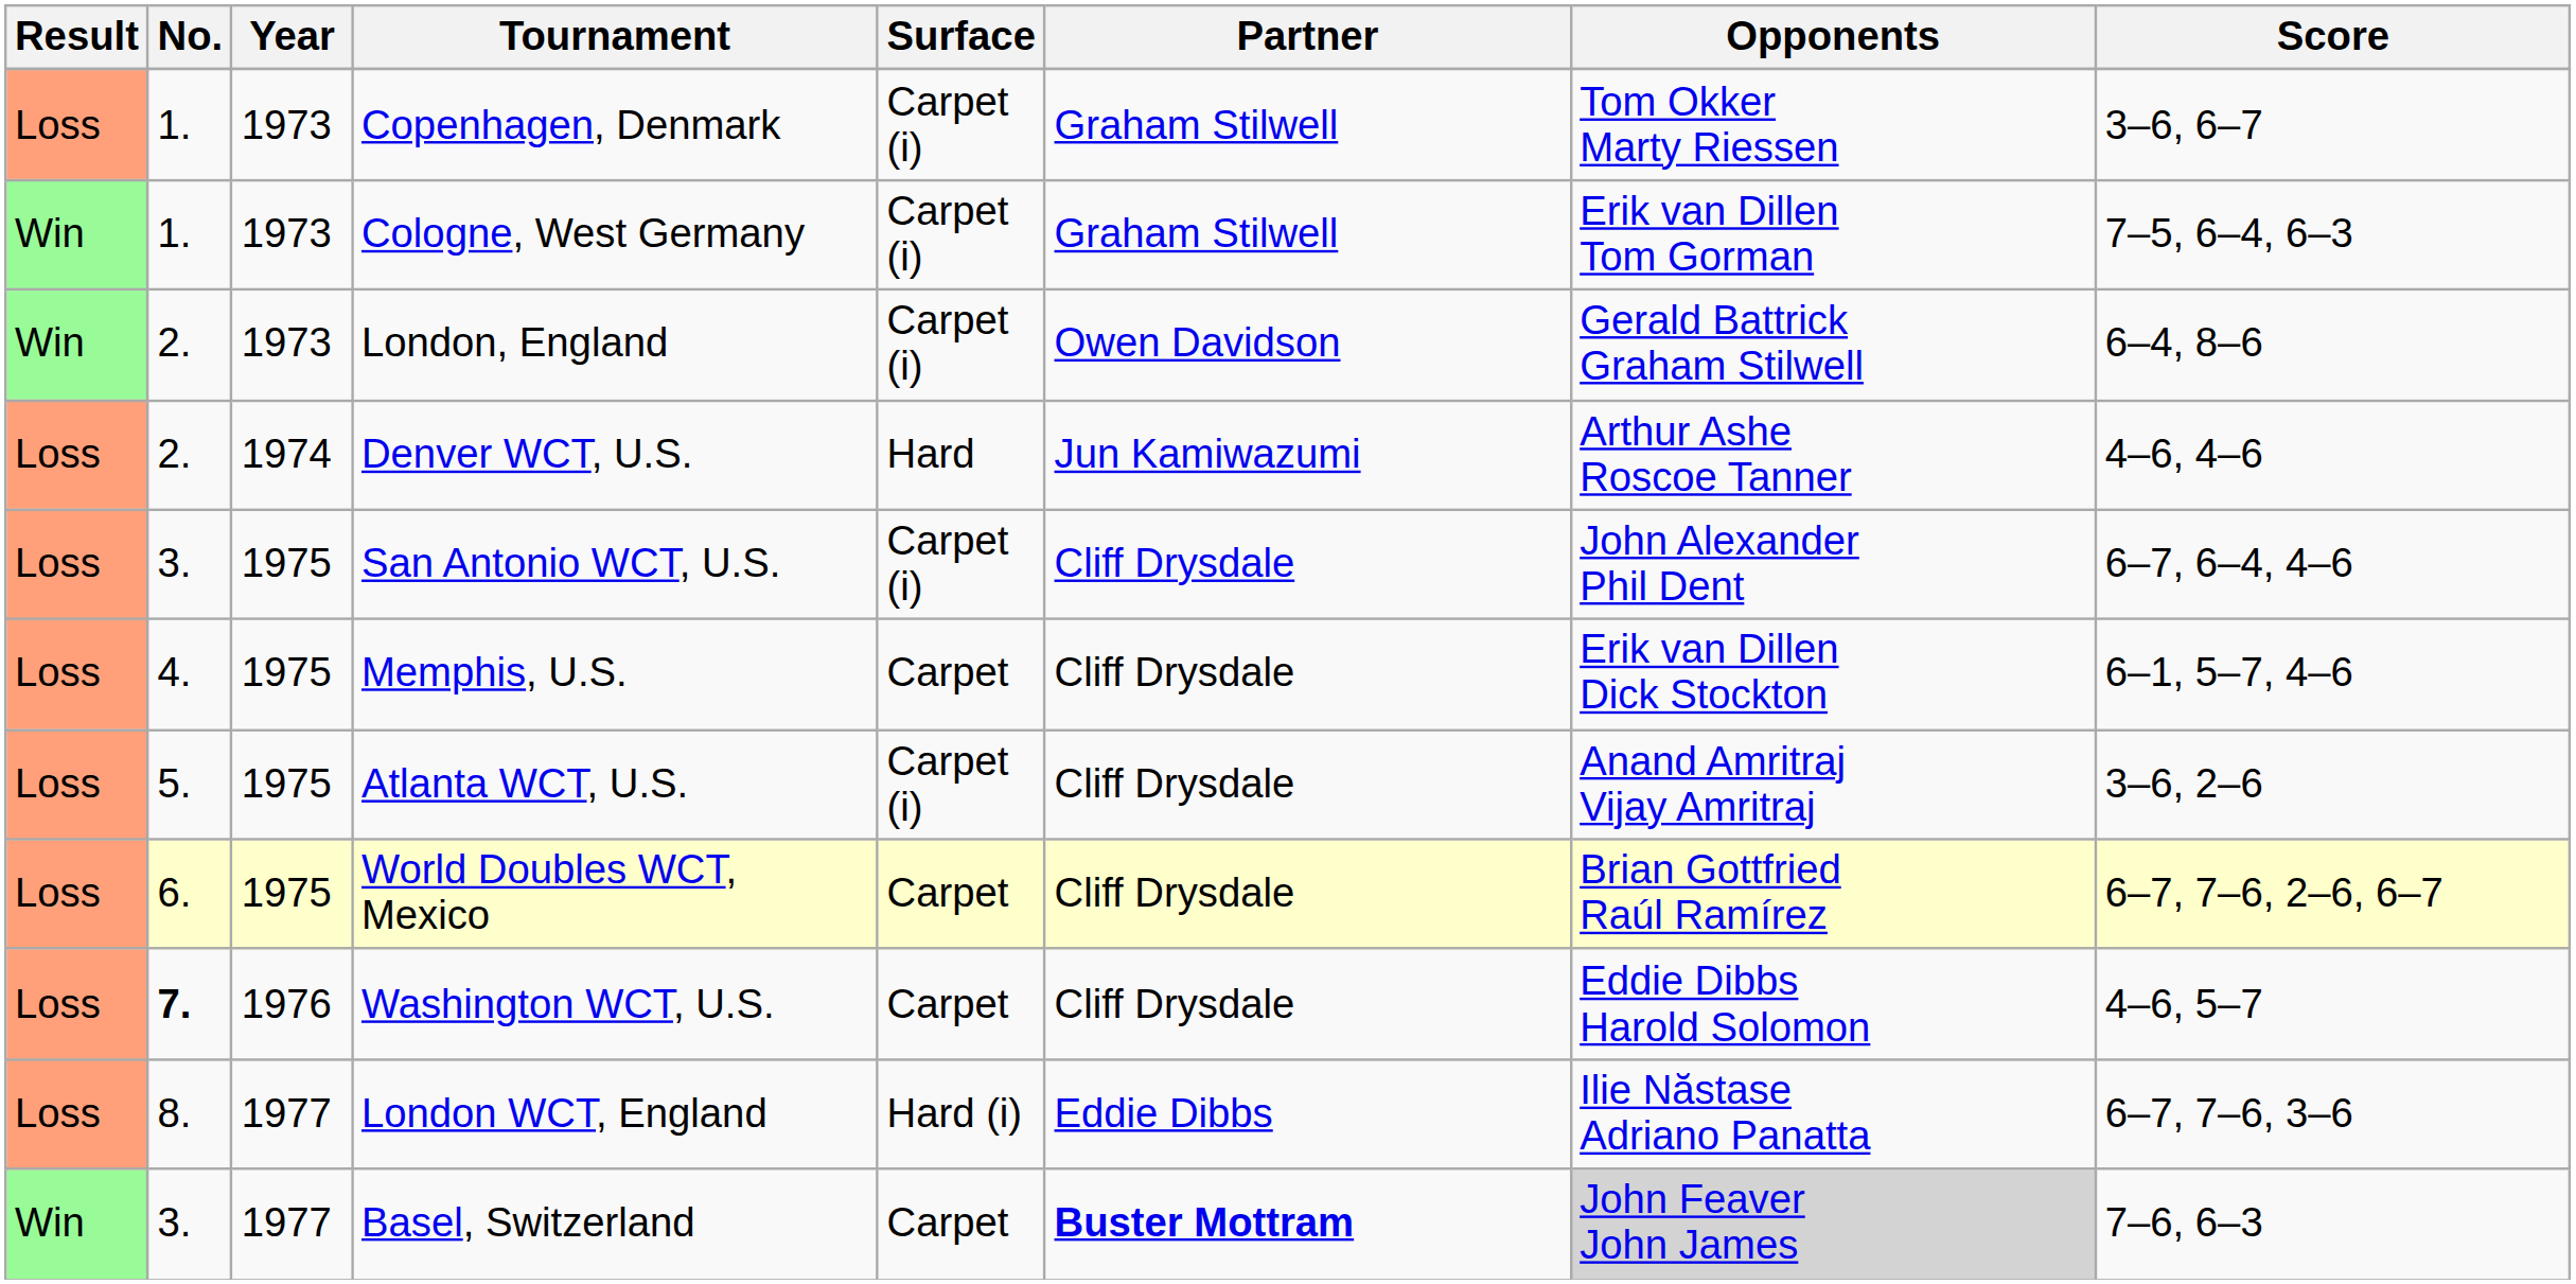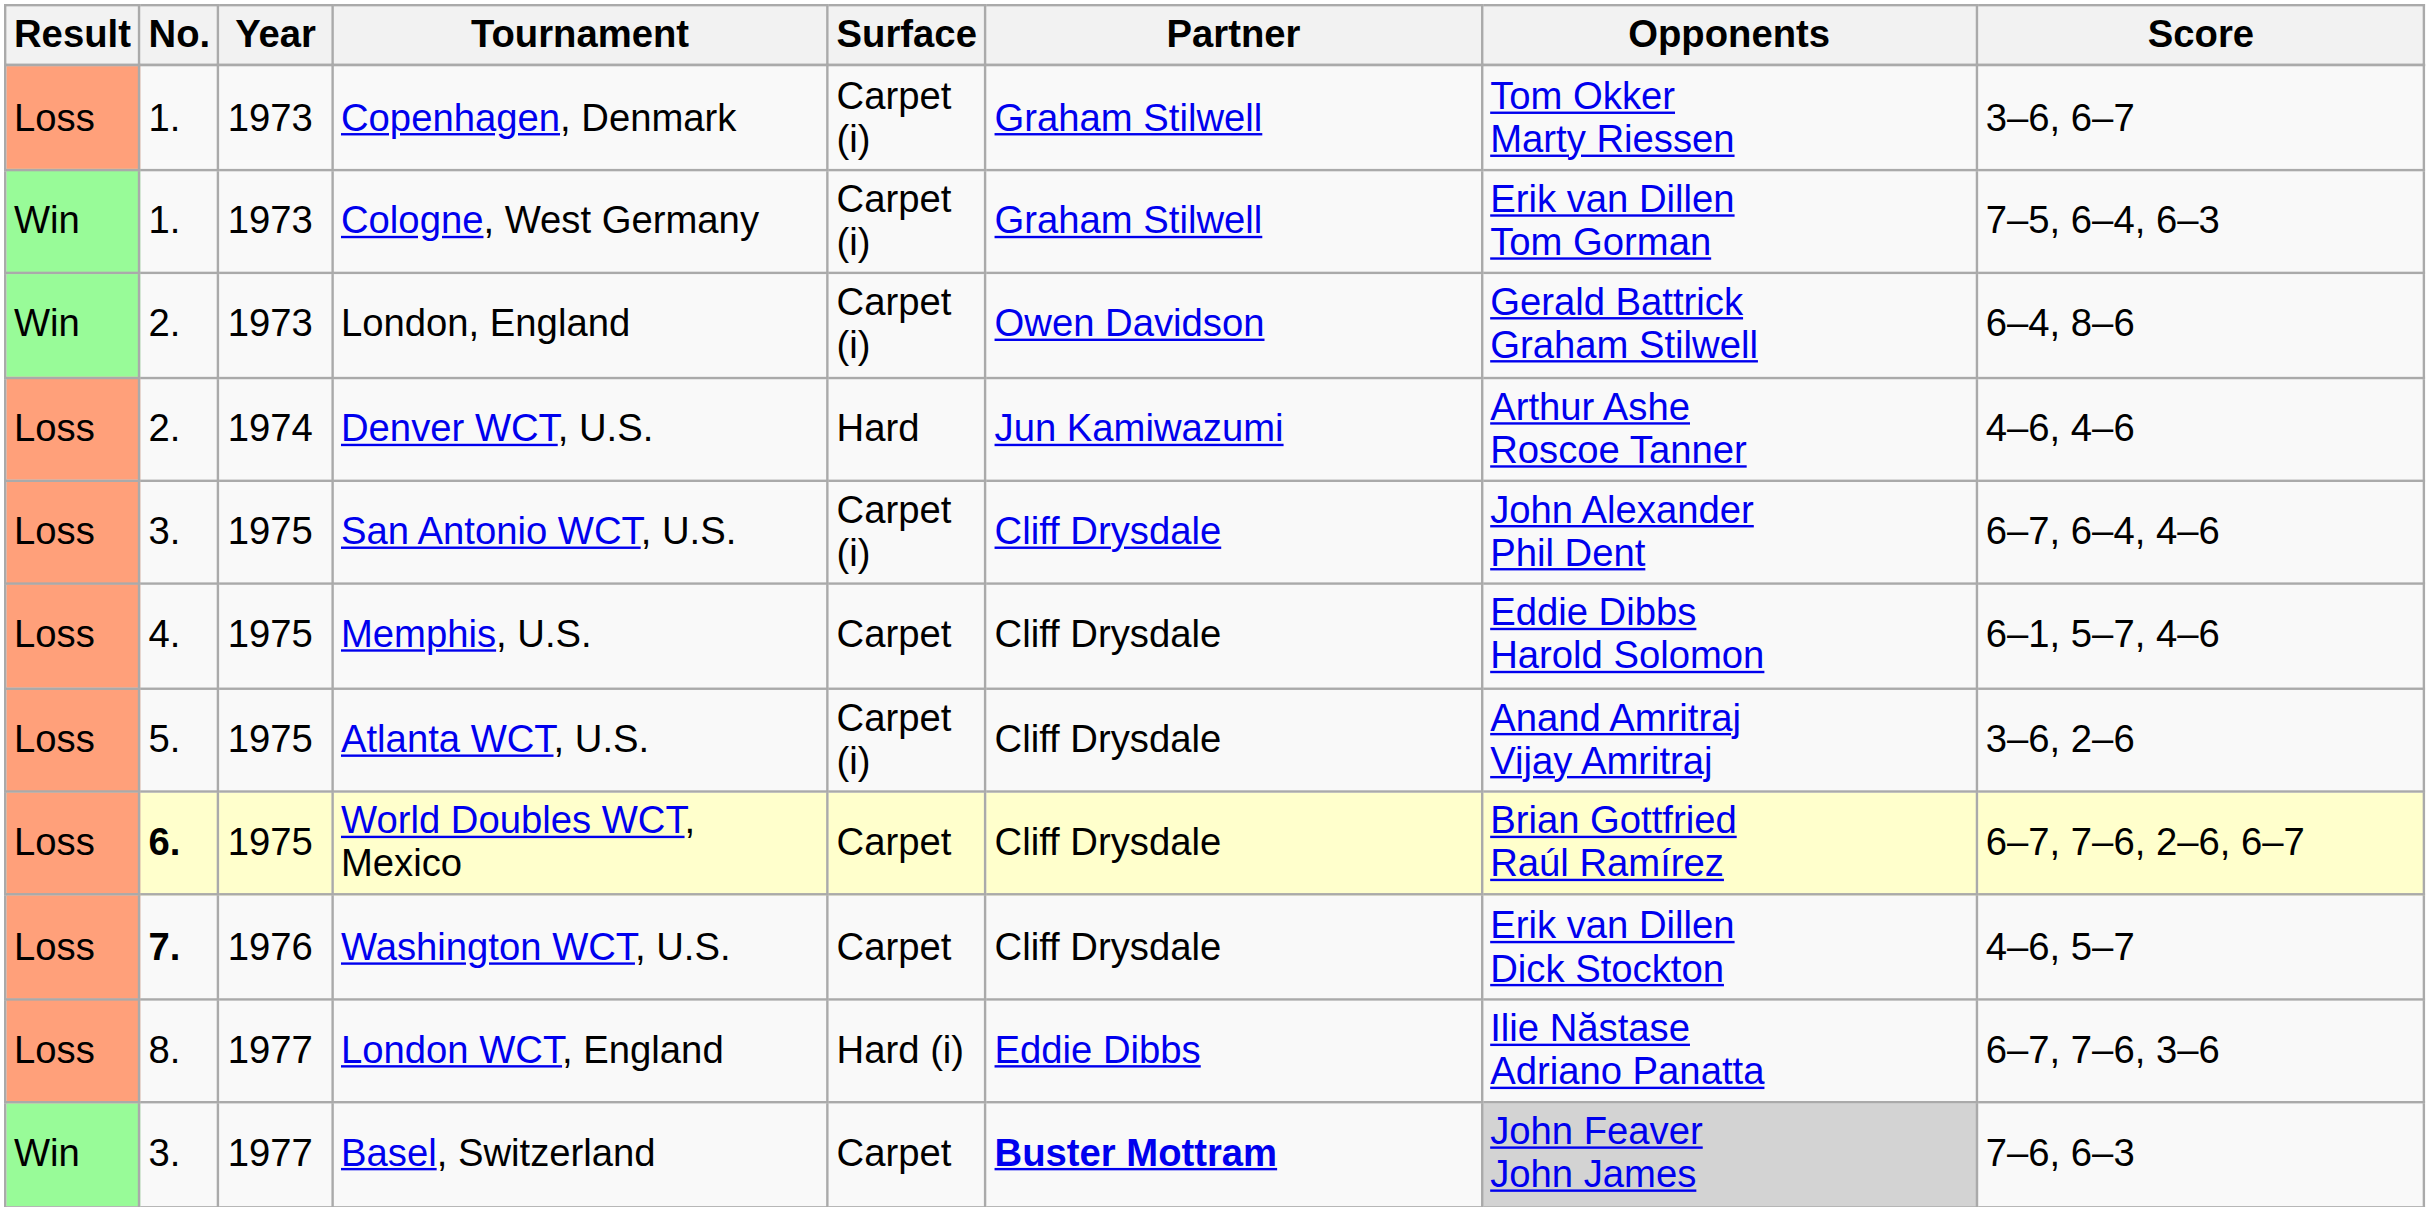 <table class="sortable wikitable">
 <tr>
 <th style="width:40px">Result</th>
 <th style="width:20px" class="unsortable">No.</th>
 <th style="width:40px">Year</th>
 <th style="width:200px">Tournament</th>
 <th style="width:50px">Surface</th>
 <th style="width:200px">Partner</th>
 <th style="width:200px">Opponents</th>
 <th style="width:180px" class="unsortable">Score</th>
 </tr>
 <tr>
 </tr>
 <tr>
 <td style="background:#ffa07a;">Loss</td>
 <td>1.</td>
 <td>1973</td>
 <td><a href='#'>Copenhagen</a>, Denmark</td>
 <td>Carpet (i)</td>
 <td> <a href='#'>Graham Stilwell</a></td>
 <td> <a href='#'>Tom Okker</a> <br>  <a href='#'>Marty Riessen</a></td>
 <td>3–6, 6–7</td>
 </tr>
 <tr>
 <td style="background:#98fb98;">Win</td>
 <td>1.</td>
 <td>1973</td>
 <td><a href='#'>Cologne</a>, West Germany</td>
 <td>Carpet (i)</td>
 <td> <a href='#'>Graham Stilwell</a></td>
 <td> <a href='#'>Erik van Dillen</a> <br>  <a href='#'>Tom Gorman</a></td>
 <td>7–5, 6–4, 6–3</td>
 </tr>
 <tr>
 <td style="background:#98fb98;">Win</td>
 <td>2.</td>
 <td>1973</td>
 <td>London, England</td>
 <td>Carpet (i)</td>
 <td> <a href='#'>Owen Davidson</a></td>
 <td> <a href='#'>Gerald Battrick</a> <br>  <a href='#'>Graham Stilwell</a></td>
 <td>6–4, 8–6</td>
 </tr>
 <tr>
 <td style="background:#ffa07a;">Loss</td>
 <td>2.</td>
 <td>1974</td>
 <td><a href='#'>Denver WCT</a>, U.S.</td>
 <td>Hard</td>
 <td> <a href='#'>Jun Kamiwazumi</a></td>
 <td> <a href='#'>Arthur Ashe</a> <br>  <a href='#'>Roscoe Tanner</a></td>
 <td>4–6, 4–6</td>
 </tr>
 <tr>
 <td style="background:#ffa07a;">Loss</td>
 <td>3.</td>
 <td>1975</td>
 <td><a href='#'>San Antonio WCT</a>, U.S.</td>
 <td>Carpet (i)</td>
 <td> <a href='#'>Cliff Drysdale</a></td>
 <td> <a href='#'>John Alexander</a> <br>  <a href='#'>Phil Dent</a></td>
 <td>6–7, 6–4, 4–6</td>
 </tr>
 <tr>
 <td style="background:#ffa07a;">Loss</td>
 <td>4.</td>
 <td>1975</td>
 <td><a href='#'>Memphis</a>, U.S.</td>
 <td>Carpet</td>
 <td> Cliff Drysdale</td>
-<td> <a href='#'>Erik van Dillen</a> <br>  <a href='#'>Dick Stockton</a></td>
+<td> <a href='#'>Eddie Dibbs</a> <br>  <a href='#'>Harold Solomon</a></td>
 <td>6–1, 5–7, 4–6</td>
 </tr>
 <tr>
 <td style="background:#ffa07a;">Loss</td>
 <td>5.</td>
 <td>1975</td>
 <td><a href='#'>Atlanta WCT</a>, U.S.</td>
 <td>Carpet (i)</td>
 <td> Cliff Drysdale</td>
 <td> <a href='#'>Anand Amritraj</a> <br>  <a href='#'>Vijay Amritraj</a></td>
 <td>3–6, 2–6</td>
 </tr>
 <tr bgcolor="ffffcc">
 <td style="background:#ffa07a;">Loss</td>
-<td>6.</td>
+<td><strong>6.</strong></td>
 <td>1975</td>
 <td><a href='#'>World Doubles WCT</a>, Mexico</td>
 <td>Carpet</td>
 <td> Cliff Drysdale</td>
 <td> <a href='#'>Brian Gottfried</a> <br>  <a href='#'>Raúl Ramírez</a></td>
 <td>6–7, 7–6, 2–6, 6–7</td>
 </tr>
 <tr>
 <td style="background:#ffa07a;">Loss</td>
 <td><strong>7.</strong></td>
 <td>1976</td>
 <td><a href='#'>Washington WCT</a>, U.S.</td>
 <td>Carpet</td>
 <td> Cliff Drysdale</td>
-<td> <a href='#'>Eddie Dibbs</a> <br>  <a href='#'>Harold Solomon</a></td>
+<td> <a href='#'>Erik van Dillen</a> <br>  <a href='#'>Dick Stockton</a></td>
 <td>4–6, 5–7</td>
 </tr>
 <tr>
 <td style="background:#ffa07a;">Loss</td>
 <td>8.</td>
 <td>1977</td>
 <td><a href='#'>London WCT</a>, England</td>
 <td>Hard (i)</td>
 <td> <a href='#'>Eddie Dibbs</a></td>
 <td> <a href='#'>Ilie Năstase</a> <br>  <a href='#'>Adriano Panatta</a></td>
 <td>6–7, 7–6, 3–6</td>
 </tr>
 <tr>
 <td style="background:#98fb98;">Win</td>
 <td>3.</td>
 <td>1977</td>
 <td><a href='#'>Basel</a>, Switzerland</td>
 <td>Carpet</td>
 <td><strong> <a href='#'>Buster Mottram</a></strong></td>
 <td style="background: lightgrey;"> <a href='#'>John Feaver</a> <br>  <a href='#'>John James</a></td>
 <td>7–6, 6–3</td>
 </tr>
 </table>
